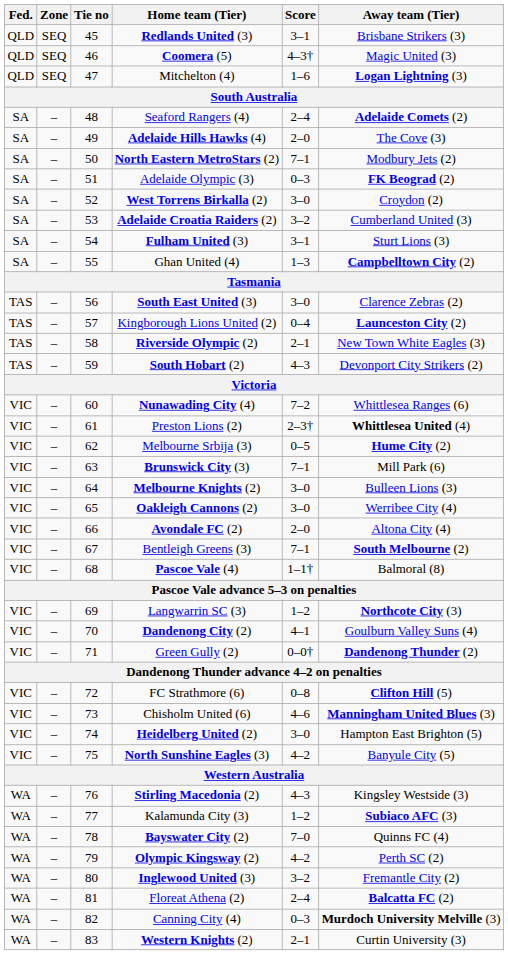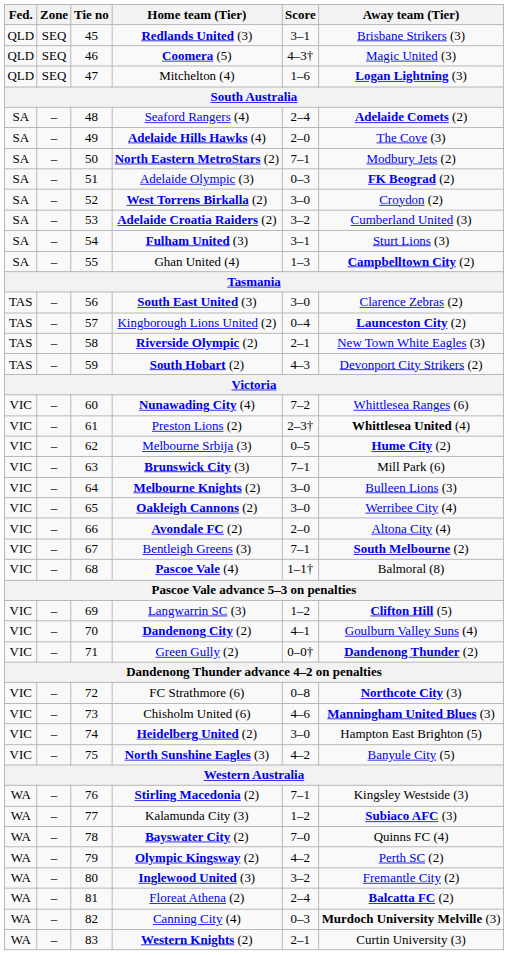 <table class="wikitable" style="text-align:center">
 <tr>
 <th>Fed.</th>
 <th>Zone</th>
 <th>Tie no</th>
 <th>Home team (Tier)</th>
 <th>Score</th>
 <th>Away team (Tier)</th>
 </tr>
 <tr>
 <td>QLD</td>
 <td>SEQ</td>
 <td>45</td>
 <td><strong><a href='#'>Redlands United</a></strong> (3)</td>
 <td>3–1</td>
 <td><a href='#'>Brisbane Strikers</a> (3)</td>
 </tr>
 <tr>
 <td>QLD</td>
 <td>SEQ</td>
 <td>46</td>
 <td><strong><a href='#'>Coomera</a></strong> (5)</td>
 <td>4–3†</td>
 <td><a href='#'>Magic United</a> (3)</td>
 </tr>
 <tr>
 <td>QLD</td>
 <td>SEQ</td>
 <td>47</td>
 <td>Mitchelton (4)</td>
 <td>1–6</td>
 <td><strong><a href='#'>Logan Lightning</a></strong> (3)</td>
 </tr>
 <tr>
 <th colspan=6><a href='#'>South Australia</a></th>
 </tr>
 <tr>
 <td>SA</td>
 <td>–</td>
 <td>48</td>
 <td><a href='#'>Seaford Rangers</a> (4)</td>
 <td>2–4</td>
 <td><strong><a href='#'>Adelaide Comets</a></strong> (2)</td>
 </tr>
 <tr>
 <td>SA</td>
 <td>–</td>
 <td>49</td>
 <td><strong><a href='#'>Adelaide Hills Hawks</a></strong> (4)</td>
 <td>2–0</td>
 <td><a href='#'>The Cove</a> (3)</td>
 </tr>
 <tr>
 <td>SA</td>
 <td>–</td>
 <td>50</td>
 <td><strong><a href='#'>North Eastern MetroStars</a></strong> (2)</td>
 <td>7–1</td>
 <td><a href='#'>Modbury Jets</a> (2)</td>
 </tr>
 <tr>
 <td>SA</td>
 <td>–</td>
 <td>51</td>
 <td><a href='#'>Adelaide Olympic</a> (3)</td>
 <td>0–3</td>
 <td><strong><a href='#'>FK Beograd</a></strong> (2)</td>
 </tr>
 <tr>
 <td>SA</td>
 <td>–</td>
 <td>52</td>
 <td><strong><a href='#'>West Torrens Birkalla</a></strong> (2)</td>
 <td>3–0</td>
 <td><a href='#'>Croydon</a> (2)</td>
 </tr>
 <tr>
 <td>SA</td>
 <td>–</td>
 <td>53</td>
 <td><strong><a href='#'>Adelaide Croatia Raiders</a></strong> (2)</td>
 <td>3–2</td>
 <td><a href='#'>Cumberland United</a> (3)</td>
 </tr>
 <tr>
 <td>SA</td>
 <td>–</td>
 <td>54</td>
 <td><strong><a href='#'>Fulham United</a></strong> (3)</td>
 <td>3–1</td>
 <td><a href='#'>Sturt Lions</a> (3)</td>
 </tr>
 <tr>
 <td>SA</td>
 <td>–</td>
 <td>55</td>
 <td>Ghan United (4)</td>
 <td>1–3</td>
 <td><strong><a href='#'>Campbelltown City</a></strong> (2)</td>
 </tr>
 <tr>
 <th colspan=6><a href='#'>Tasmania</a></th>
 </tr>
 <tr>
 <td>TAS</td>
 <td>–</td>
 <td>56</td>
 <td><strong><a href='#'>South East United</a></strong> (3)</td>
 <td>3–0</td>
 <td><a href='#'>Clarence Zebras</a> (2)</td>
 </tr>
 <tr>
 <td>TAS</td>
 <td>–</td>
 <td>57</td>
 <td><a href='#'>Kingborough Lions United</a> (2)</td>
 <td>0–4</td>
 <td><strong><a href='#'>Launceston City</a></strong> (2)</td>
 </tr>
 <tr>
 <td>TAS</td>
 <td>–</td>
 <td>58</td>
 <td><strong><a href='#'>Riverside Olympic</a></strong> (2)</td>
 <td>2–1</td>
 <td><a href='#'>New Town White Eagles</a> (3)</td>
 </tr>
 <tr>
 <td>TAS</td>
 <td>–</td>
 <td>59</td>
 <td><strong><a href='#'>South Hobart</a></strong> (2)</td>
 <td>4–3</td>
 <td><a href='#'>Devonport City Strikers</a> (2)</td>
 </tr>
 <tr>
 <th colspan=6><a href='#'>Victoria</a></th>
 </tr>
 <tr>
 <td>VIC</td>
 <td>–</td>
 <td>60</td>
 <td><strong><a href='#'>Nunawading City</a></strong> (4)</td>
 <td>7–2</td>
 <td><a href='#'>Whittlesea Ranges</a> (6)</td>
 </tr>
 <tr>
 <td>VIC</td>
 <td>–</td>
 <td>61</td>
 <td><a href='#'>Preston Lions</a> (2)</td>
 <td>2–3†</td>
 <td><strong>Whittlesea United</strong> (4)</td>
 </tr>
 <tr>
 <td>VIC</td>
 <td>–</td>
 <td>62</td>
 <td><a href='#'>Melbourne Srbija</a> (3)</td>
 <td>0–5</td>
 <td><strong><a href='#'>Hume City</a></strong> (2)</td>
 </tr>
 <tr>
 <td>VIC</td>
 <td>–</td>
 <td>63</td>
 <td><strong><a href='#'>Brunswick City</a></strong> (3)</td>
 <td>7–1</td>
 <td>Mill Park (6)</td>
 </tr>
 <tr>
 <td>VIC</td>
 <td>–</td>
 <td>64</td>
 <td><strong><a href='#'>Melbourne Knights</a></strong> (2)</td>
 <td>3–0</td>
 <td><a href='#'>Bulleen Lions</a> (3)</td>
 </tr>
 <tr>
 <td>VIC</td>
 <td>–</td>
 <td>65</td>
 <td><strong><a href='#'>Oakleigh Cannons</a></strong> (2)</td>
 <td>3–0</td>
 <td><a href='#'>Werribee City</a> (4)</td>
 </tr>
 <tr>
 <td>VIC</td>
 <td>–</td>
 <td>66</td>
 <td><strong><a href='#'>Avondale FC</a></strong> (2)</td>
 <td>2–0</td>
 <td><a href='#'>Altona City</a> (4)</td>
 </tr>
 <tr>
 <td>VIC</td>
 <td>–</td>
 <td>67</td>
 <td><a href='#'>Bentleigh Greens</a> (3)</td>
 <td>7–1</td>
 <td><strong><a href='#'>South Melbourne</a></strong> (2)</td>
 </tr>
 <tr>
 <td>VIC</td>
 <td>–</td>
 <td>68</td>
 <td><strong><a href='#'>Pascoe Vale</a></strong> (4)</td>
 <td>1–1†</td>
 <td>Balmoral (8)</td>
 </tr>
 <tr>
 <th colspan=6>Pascoe Vale advance 5–3 on penalties</th>
 </tr>
 <tr>
 <td>VIC</td>
 <td>–</td>
 <td>69</td>
 <td><a href='#'>Langwarrin SC</a> (3)</td>
 <td>1–2</td>
-<td><strong><a href='#'>Northcote City</a></strong> (3)</td>
+<td><strong><a href='#'>Clifton Hill</a></strong> (5)</td>
 </tr>
 <tr>
 <td>VIC</td>
 <td>–</td>
 <td>70</td>
 <td><strong><a href='#'>Dandenong City</a></strong> (2)</td>
 <td>4–1</td>
 <td><a href='#'>Goulburn Valley Suns</a> (4)</td>
 </tr>
 <tr>
 <td>VIC</td>
 <td>–</td>
 <td>71</td>
 <td><a href='#'>Green Gully</a> (2)</td>
 <td>0–0†</td>
 <td><strong><a href='#'>Dandenong Thunder</a></strong> (2)</td>
 </tr>
 <tr>
 <th colspan=6>Dandenong Thunder advance 4–2 on penalties</th>
 </tr>
 <tr>
 <td>VIC</td>
 <td>–</td>
 <td>72</td>
 <td>FC Strathmore (6)</td>
 <td>0–8</td>
-<td><strong><a href='#'>Clifton Hill</a></strong> (5)</td>
+<td><strong><a href='#'>Northcote City</a></strong> (3)</td>
 </tr>
 <tr>
 <td>VIC</td>
 <td>–</td>
 <td>73</td>
 <td>Chisholm United (6)</td>
 <td>4–6</td>
 <td><strong><a href='#'>Manningham United Blues</a></strong> (3)</td>
 </tr>
 <tr>
 <td>VIC</td>
 <td>–</td>
 <td>74</td>
 <td><strong><a href='#'>Heidelberg United</a></strong> (2)</td>
 <td>3–0</td>
 <td>Hampton East Brighton (5)</td>
 </tr>
 <tr>
 <td>VIC</td>
 <td>–</td>
 <td>75</td>
 <td><strong><a href='#'>North Sunshine Eagles</a></strong> (3)</td>
 <td>4–2</td>
 <td><a href='#'>Banyule City</a> (5)</td>
 </tr>
 <tr>
 <th colspan=6><a href='#'>Western Australia</a></th>
 </tr>
 <tr>
 <td>WA</td>
 <td>–</td>
 <td>76</td>
 <td><strong><a href='#'>Stirling Macedonia</a></strong> (2)</td>
-<td>4–3</td>
+<td>7–1</td>
 <td>Kingsley Westside (3)</td>
 </tr>
 <tr>
 <td>WA</td>
 <td>–</td>
 <td>77</td>
 <td>Kalamunda City (3)</td>
 <td>1–2</td>
 <td><strong><a href='#'>Subiaco AFC</a></strong> (3)</td>
 </tr>
 <tr>
 <td>WA</td>
 <td>–</td>
 <td>78</td>
 <td><strong><a href='#'>Bayswater City</a></strong> (2)</td>
 <td>7–0</td>
 <td>Quinns FC (4)</td>
 </tr>
 <tr>
 <td>WA</td>
 <td>–</td>
 <td>79</td>
 <td><strong><a href='#'>Olympic Kingsway</a></strong> (2)</td>
 <td>4–2</td>
 <td><a href='#'>Perth SC</a> (2)</td>
 </tr>
 <tr>
 <td>WA</td>
 <td>–</td>
 <td>80</td>
 <td><strong><a href='#'>Inglewood United</a></strong> (3)</td>
 <td>3–2</td>
 <td><a href='#'>Fremantle City</a> (2)</td>
 </tr>
 <tr>
 <td>WA</td>
 <td>–</td>
 <td>81</td>
 <td><a href='#'>Floreat Athena</a> (2)</td>
 <td>2–4</td>
 <td><strong><a href='#'>Balcatta FC</a></strong> (2)</td>
 </tr>
 <tr>
 <td>WA</td>
 <td>–</td>
 <td>82</td>
 <td><a href='#'>Canning City</a> (4)</td>
 <td>0–3</td>
 <td><strong>Murdoch University Melville</strong> (3)</td>
 </tr>
 <tr>
 <td>WA</td>
 <td>–</td>
 <td>83</td>
 <td><strong><a href='#'>Western Knights</a></strong> (2)</td>
 <td>2–1</td>
 <td>Curtin University (3)</td>
 </tr>
 </table>
